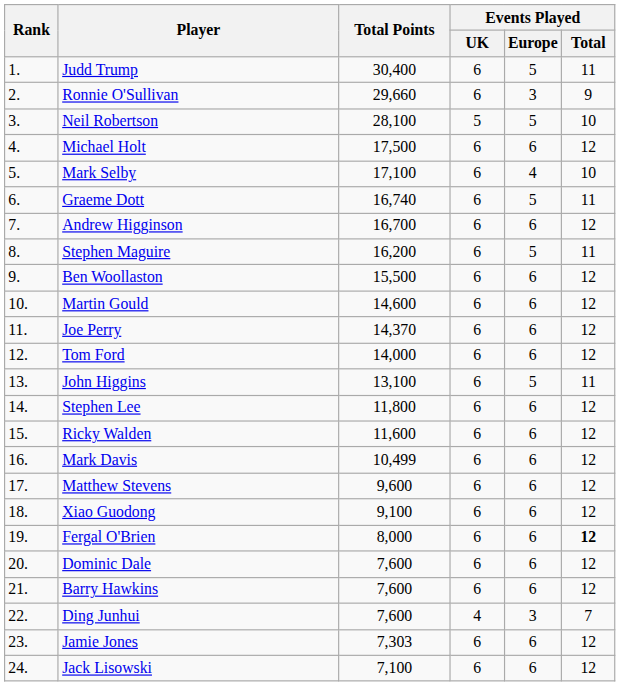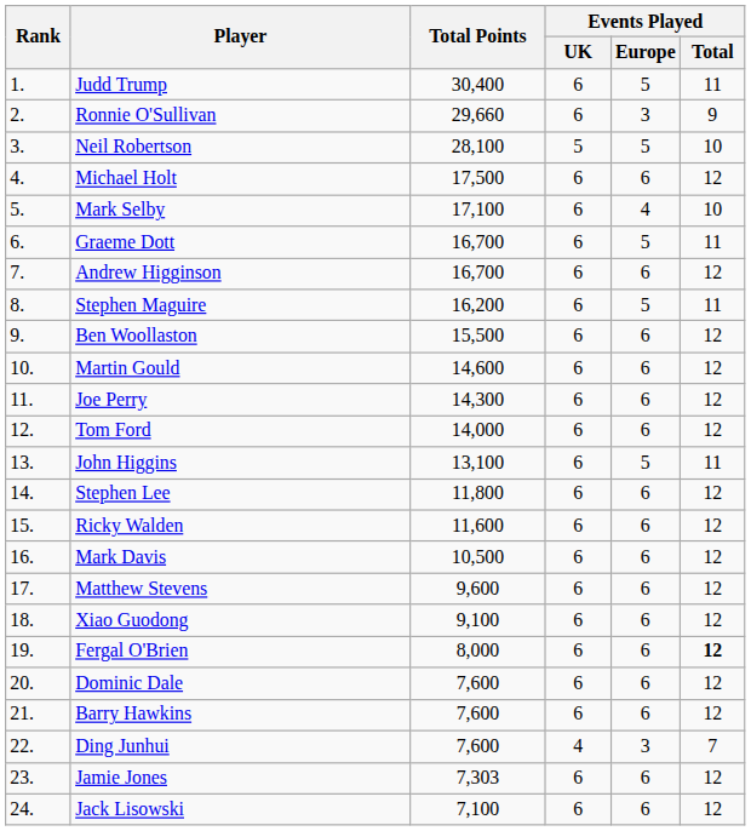 <table class="wikitable" style="font-size: 85%">
 <tr>
 <th width=40 rowspan="2" align="center">Rank</th>
 <th width=235 rowspan="2">Player</th>
 <th width=90 rowspan="2">Total Points</th>
 <th width=120 colspan="3">Events Played</th>
 </tr>
 <tr>
 <th width=40>UK</th>
 <th width=40>Europe</th>
 <th width=40>Total</th>
 </tr>
 <tr>
 <td>1.</td>
 <td> <a href='#'>Judd Trump</a></td>
 <td align="center">30,400</td>
 <td align="center">6</td>
 <td align="center">5</td>
 <td align="center">11</td>
 </tr>
 <tr>
 <td>2.</td>
 <td> <a href='#'>Ronnie O'Sullivan</a></td>
 <td align="center">29,660</td>
 <td align="center">6</td>
 <td align="center">3</td>
 <td align="center">9</td>
 </tr>
 <tr>
 <td>3.</td>
 <td> <a href='#'>Neil Robertson</a></td>
 <td align="center">28,100</td>
 <td align="center">5</td>
 <td align="center">5</td>
 <td align="center">10</td>
 </tr>
 <tr>
 <td>4.</td>
 <td> <a href='#'>Michael Holt</a></td>
 <td align="center">17,500</td>
 <td align="center">6</td>
 <td align="center">6</td>
 <td align="center">12</td>
 </tr>
 <tr>
 <td>5.</td>
 <td> <a href='#'>Mark Selby</a></td>
 <td align="center">17,100</td>
 <td align="center">6</td>
 <td align="center">4</td>
 <td align="center">10</td>
 </tr>
 <tr>
 <td>6.</td>
 <td> <a href='#'>Graeme Dott</a></td>
-<td align="center">16,740</td>
+<td align="center">16,700</td>
 <td align="center">6</td>
 <td align="center">5</td>
 <td align="center">11</td>
 </tr>
 <tr>
 <td>7.</td>
 <td> <a href='#'>Andrew Higginson</a></td>
 <td align="center">16,700</td>
 <td align="center">6</td>
 <td align="center">6</td>
 <td align="center">12</td>
 </tr>
 <tr>
 <td>8.</td>
 <td> <a href='#'>Stephen Maguire</a></td>
 <td align="center">16,200</td>
 <td align="center">6</td>
 <td align="center">5</td>
 <td align="center">11</td>
 </tr>
 <tr>
 <td>9.</td>
 <td> <a href='#'>Ben Woollaston</a></td>
 <td align="center">15,500</td>
 <td align="center">6</td>
 <td align="center">6</td>
 <td align="center">12</td>
 </tr>
 <tr>
 <td>10.</td>
 <td> <a href='#'>Martin Gould</a></td>
 <td align="center">14,600</td>
 <td align="center">6</td>
 <td align="center">6</td>
 <td align="center">12</td>
 </tr>
 <tr>
 <td>11.</td>
 <td> <a href='#'>Joe Perry</a></td>
-<td align="center">14,370</td>
+<td align="center">14,300</td>
 <td align="center">6</td>
 <td align="center">6</td>
 <td align="center">12</td>
 </tr>
 <tr>
 <td>12.</td>
 <td> <a href='#'>Tom Ford</a></td>
 <td align="center">14,000</td>
 <td align="center">6</td>
 <td align="center">6</td>
 <td align="center">12</td>
 </tr>
 <tr>
 <td>13.</td>
 <td> <a href='#'>John Higgins</a></td>
 <td align="center">13,100</td>
 <td align="center">6</td>
 <td align="center">5</td>
 <td align="center">11</td>
 </tr>
 <tr>
 <td>14.</td>
 <td> <a href='#'>Stephen Lee</a></td>
 <td align="center">11,800</td>
 <td align="center">6</td>
 <td align="center">6</td>
 <td align="center">12</td>
 </tr>
 <tr>
 <td>15.</td>
 <td> <a href='#'>Ricky Walden</a></td>
 <td align="center">11,600</td>
 <td align="center">6</td>
 <td align="center">6</td>
 <td align="center">12</td>
 </tr>
 <tr>
 <td>16.</td>
 <td> <a href='#'>Mark Davis</a></td>
-<td align="center">10,499</td>
+<td align="center">10,500</td>
 <td align="center">6</td>
 <td align="center">6</td>
 <td align="center">12</td>
 </tr>
 <tr>
 <td>17.</td>
 <td> <a href='#'>Matthew Stevens</a></td>
 <td align="center">9,600</td>
 <td align="center">6</td>
 <td align="center">6</td>
 <td align="center">12</td>
 </tr>
 <tr>
 <td>18.</td>
 <td> <a href='#'>Xiao Guodong</a></td>
 <td align="center">9,100</td>
 <td align="center">6</td>
 <td align="center">6</td>
 <td align="center">12</td>
 </tr>
 <tr>
 <td>19.</td>
 <td> <a href='#'>Fergal O'Brien</a></td>
 <td align="center">8,000</td>
 <td align="center">6</td>
 <td align="center">6</td>
 <td align="center"><strong>12</strong></td>
 </tr>
 <tr>
 <td>20.</td>
 <td> <a href='#'>Dominic Dale</a></td>
 <td align="center">7,600</td>
 <td align="center">6</td>
 <td align="center">6</td>
 <td align="center">12</td>
 </tr>
 <tr>
 <td>21.</td>
 <td> <a href='#'>Barry Hawkins</a></td>
 <td align="center">7,600</td>
 <td align="center">6</td>
 <td align="center">6</td>
 <td align="center">12</td>
 </tr>
 <tr>
 <td>22.</td>
 <td> <a href='#'>Ding Junhui</a></td>
 <td align="center">7,600</td>
 <td align="center">4</td>
 <td align="center">3</td>
 <td align="center">7</td>
 </tr>
 <tr>
 <td>23.</td>
 <td> <a href='#'>Jamie Jones</a></td>
 <td align="center">7,303</td>
 <td align="center">6</td>
 <td align="center">6</td>
 <td align="center">12</td>
 </tr>
 <tr>
 <td>24.</td>
 <td> <a href='#'>Jack Lisowski</a></td>
 <td align="center">7,100</td>
 <td align="center">6</td>
 <td align="center">6</td>
 <td align="center">12</td>
 </tr>
 </table>
